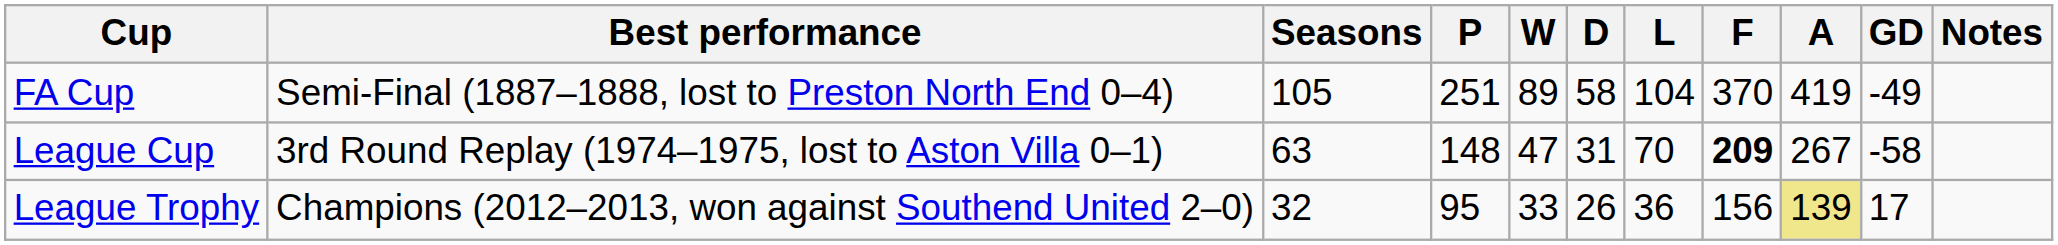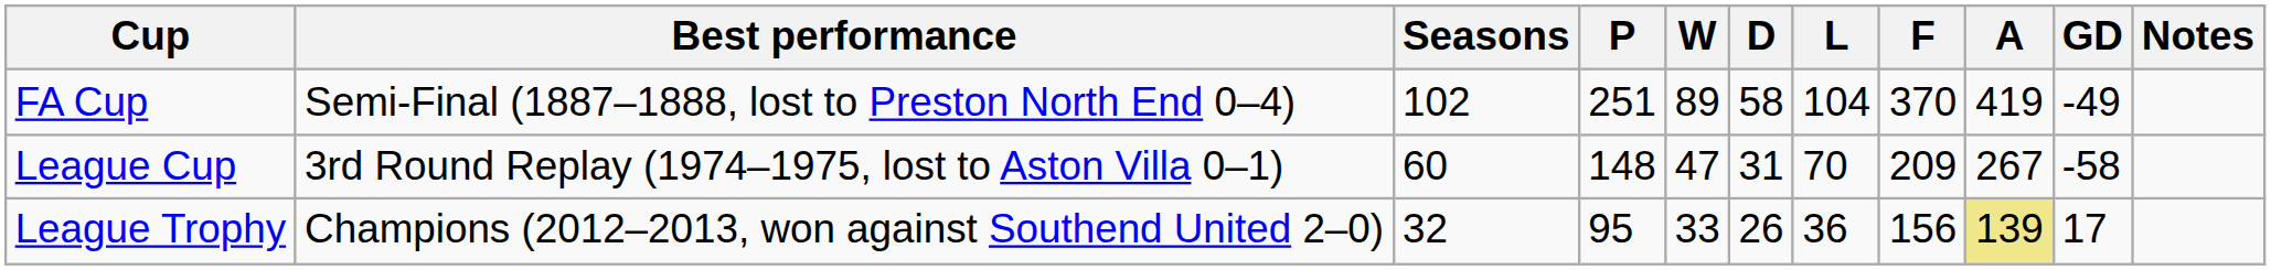 <table class="wikitable">
 <tr>
 <th>Cup</th>
 <th>Best performance</th>
 <th>Seasons</th>
 <th>P</th>
 <th>W</th>
 <th>D</th>
 <th>L</th>
 <th>F</th>
 <th>A</th>
 <th>GD</th>
 <th>Notes</th>
 </tr>
 <tr>
 <td><a href='#'>FA Cup</a></td>
 <td>Semi-Final (1887–1888, lost to <a href='#'>Preston North End</a> 0–4)</td>
-<td>105</td>
+<td>102</td>
 <td>251</td>
 <td>89</td>
 <td>58</td>
 <td>104</td>
 <td>370</td>
 <td>419</td>
 <td>-49</td>
 <td></td>
 </tr>
 <tr>
 <td><a href='#'>League Cup</a></td>
 <td>3rd Round Replay (1974–1975, lost to <a href='#'>Aston Villa</a> 0–1)</td>
-<td>63</td>
+<td>60</td>
 <td>148</td>
 <td>47</td>
 <td>31</td>
 <td>70</td>
-<td><strong>209</strong></td>
+<td>209</td>
 <td>267</td>
 <td>-58</td>
 <td></td>
 </tr>
 <tr>
 <td><a href='#'>League Trophy</a></td>
 <td>Champions (2012–2013, won against <a href='#'>Southend United</a> 2–0)</td>
 <td>32</td>
 <td>95</td>
 <td>33</td>
 <td>26</td>
 <td>36</td>
 <td>156</td>
 <td style="background: khaki;">139</td>
 <td>17</td>
 <td></td>
 </tr>
 </table>
